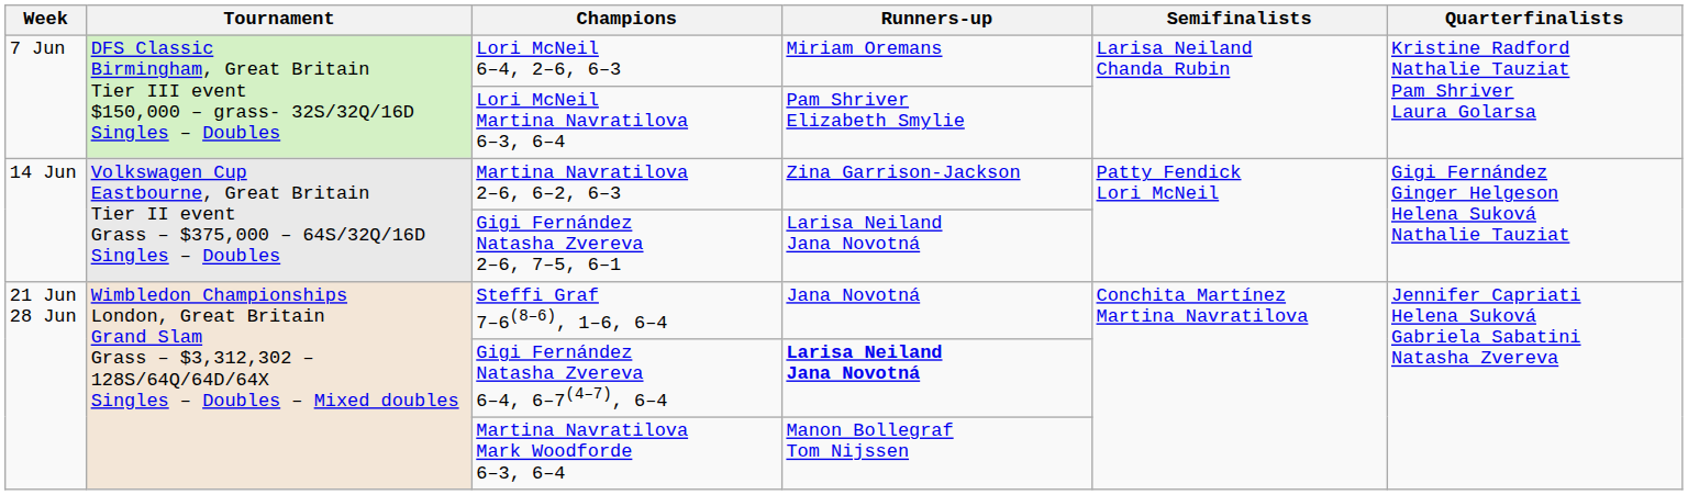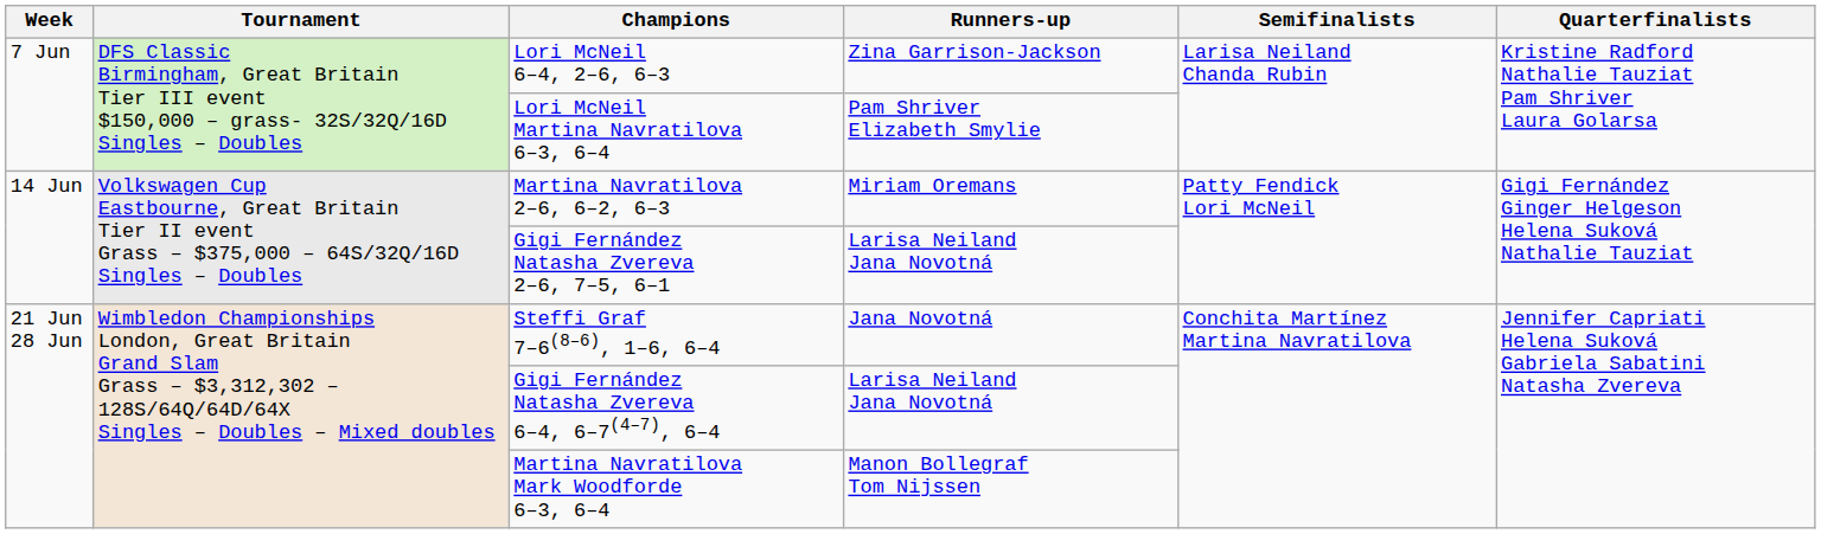 <table class=wikitable style=font-size:95%>
 <tr>
 <th style="width:48px;">Week</th>
 <th style="width:250px;">Tournament</th>
 <th style="width:200px;">Champions</th>
 <th style="width:200px;">Runners-up</th>
 <th style="width:190px;">Semifinalists</th>
 <th style="width:190px;">Quarterfinalists</th>
 </tr>
 <tr valign=top>
 <td rowspan=2>7 Jun</td>
 <td rowspan=2 style="background:#d4f1c5;"><a href='#'>DFS Classic</a> <br> <a href='#'>Birmingham</a>, Great Britain <br> Tier III event <br> $150,000 – grass- 32S/32Q/16D<br><a href='#'>Singles</a> – <a href='#'>Doubles</a></td>
 <td> <a href='#'>Lori McNeil</a><br>6–4, 2–6, 6–3</td>
-<td> <a href='#'>Miriam Oremans</a></td>
+<td> <a href='#'>Zina Garrison-Jackson</a></td>
 <td rowspan=2>  <a href='#'>Larisa Neiland</a><br> <a href='#'>Chanda Rubin</a></td>
 <td rowspan=2> <a href='#'>Kristine Radford</a><br> <a href='#'>Nathalie Tauziat</a><br> <a href='#'>Pam Shriver</a><br> <a href='#'>Laura Golarsa</a></td>
 </tr>
 <tr valign=top>
 <td> <a href='#'>Lori McNeil</a> <br>  <a href='#'>Martina Navratilova</a><br> 6–3, 6–4</td>
 <td> <a href='#'>Pam Shriver</a> <br>  <a href='#'>Elizabeth Smylie</a></td>
 </tr>
 <tr valign=top>
 <td rowspan=2>14 Jun</td>
 <td rowspan=2 style="background:#e9e9e9;"><a href='#'>Volkswagen Cup</a> <br> <a href='#'>Eastbourne</a>, Great Britain <br> Tier II event <br> Grass – $375,000 – 64S/32Q/16D<br><a href='#'>Singles</a> – <a href='#'>Doubles</a></td>
 <td> <a href='#'>Martina Navratilova</a><br>2–6, 6–2, 6–3</td>
-<td> <a href='#'>Zina Garrison-Jackson</a></td>
+<td> <a href='#'>Miriam Oremans</a></td>
 <td rowspan=2>  <a href='#'>Patty Fendick</a><br> <a href='#'>Lori McNeil</a></td>
 <td rowspan=2> <a href='#'>Gigi Fernández</a><br> <a href='#'>Ginger Helgeson</a><br> <a href='#'>Helena Suková</a><br> <a href='#'>Nathalie Tauziat</a></td>
 </tr>
 <tr valign=top>
 <td> <a href='#'>Gigi Fernández</a> <br>  <a href='#'>Natasha Zvereva</a><br> 2–6, 7–5, 6–1</td>
 <td> <a href='#'>Larisa Neiland</a> <br>  <a href='#'>Jana Novotná</a></td>
 </tr>
 <tr valign=top>
 <td rowspan=3>21 Jun<br>28 Jun</td>
 <td rowspan=3 bgcolor=#F3E6D7><a href='#'>Wimbledon Championships</a><br> London, Great Britain <br> <a href='#'>Grand Slam</a> <br> Grass – $3,312,302 – 128S/64Q/64D/64X <br><a href='#'>Singles</a> – <a href='#'>Doubles</a> – <a href='#'>Mixed doubles</a></td>
 <td> <a href='#'>Steffi Graf</a><br>7–6<sup>(8–6)</sup>, 1–6, 6–4</td>
 <td> <a href='#'>Jana Novotná</a></td>
 <td rowspan=3>  <a href='#'>Conchita Martínez</a><br> <a href='#'>Martina Navratilova</a></td>
 <td rowspan=3> <a href='#'>Jennifer Capriati</a><br> <a href='#'>Helena Suková</a><br> <a href='#'>Gabriela Sabatini</a><br> <a href='#'>Natasha Zvereva</a></td>
 </tr>
 <tr valign=top>
 <td> <a href='#'>Gigi Fernández</a> <br>  <a href='#'>Natasha Zvereva</a><br> 6–4, 6–7<sup>(4–7)</sup>, 6–4</td>
-<td><strong> <a href='#'>Larisa Neiland</a> <br>  <a href='#'>Jana Novotná</a></strong></td>
+<td> <a href='#'>Larisa Neiland</a> <br>  <a href='#'>Jana Novotná</a></td>
 </tr>
 <tr valign=top>
 <td> <a href='#'>Martina Navratilova</a><br>  <a href='#'>Mark Woodforde</a> <br> 6–3, 6–4</td>
 <td> <a href='#'>Manon Bollegraf</a> <br>  <a href='#'>Tom Nijssen</a></td>
 </tr>
 </table>
